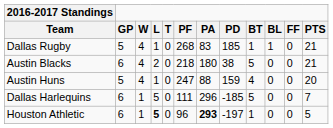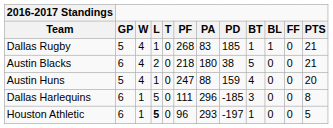 <table class="wikitable mw-collapsible mw-collapsed">
 <tr>
 <th>2016-2017 Standings</th>
 </tr>
 <tr>
 <th>Team</th>
 <th>GP</th>
 <th>W</th>
 <th>L</th>
 <th>T</th>
 <th>PF</th>
 <th>PA</th>
 <th>PD</th>
 <th>BT</th>
 <th>BL</th>
 <th>FF</th>
 <th>PTS</th>
 </tr>
 <tr>
 <td>Dallas Rugby</td>
 <td>5</td>
 <td>4</td>
 <td>1</td>
 <td>0</td>
 <td>268</td>
 <td>83</td>
 <td>185</td>
 <td>1</td>
 <td>1</td>
 <td>0</td>
 <td>21</td>
 </tr>
 <tr>
 <td>Austin Blacks</td>
 <td>6</td>
 <td>4</td>
 <td>2</td>
 <td>0</td>
 <td>218</td>
 <td>180</td>
 <td>38</td>
 <td>5</td>
 <td>0</td>
 <td>0</td>
 <td>21</td>
 </tr>
 <tr>
 <td>Austin Huns</td>
 <td>5</td>
 <td>4</td>
 <td>1</td>
 <td>0</td>
 <td>247</td>
 <td>88</td>
 <td>159</td>
 <td>4</td>
 <td>0</td>
 <td>0</td>
 <td>20</td>
 </tr>
 <tr>
 <td>Dallas Harlequins</td>
 <td>6</td>
 <td>1</td>
 <td>5</td>
 <td>0</td>
 <td>111</td>
 <td>296</td>
 <td>-185</td>
-<td>5</td>
+<td>3</td>
 <td>0</td>
 <td>0</td>
-<td>7</td>
+<td>8</td>
 </tr>
 <tr>
 <td>Houston Athletic</td>
 <td>6</td>
 <td>1</td>
 <td><strong>5</strong></td>
 <td>0</td>
 <td>96</td>
-<td><strong>293</strong></td>
+<td>293</td>
 <td>-197</td>
 <td>1</td>
 <td>0</td>
 <td>0</td>
 <td>5</td>
 </tr>
 </table>
